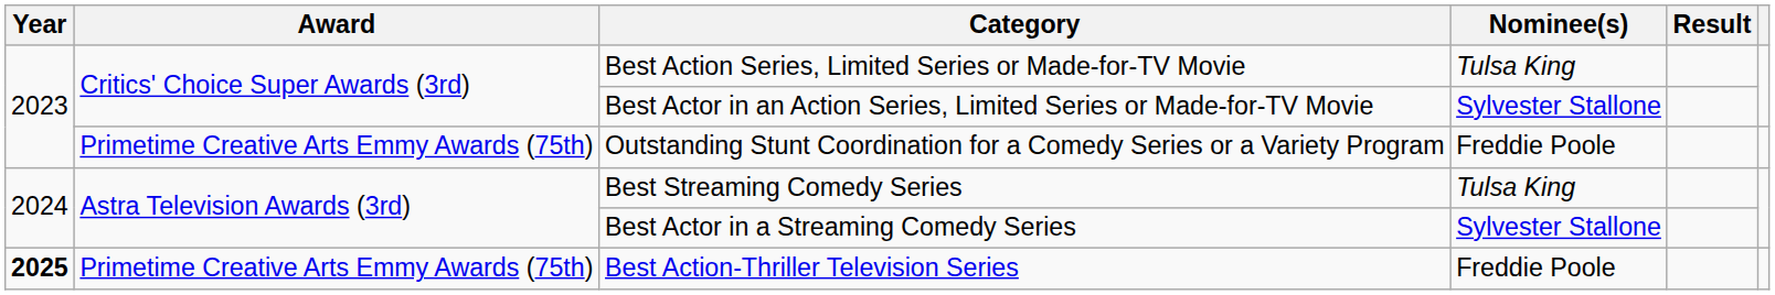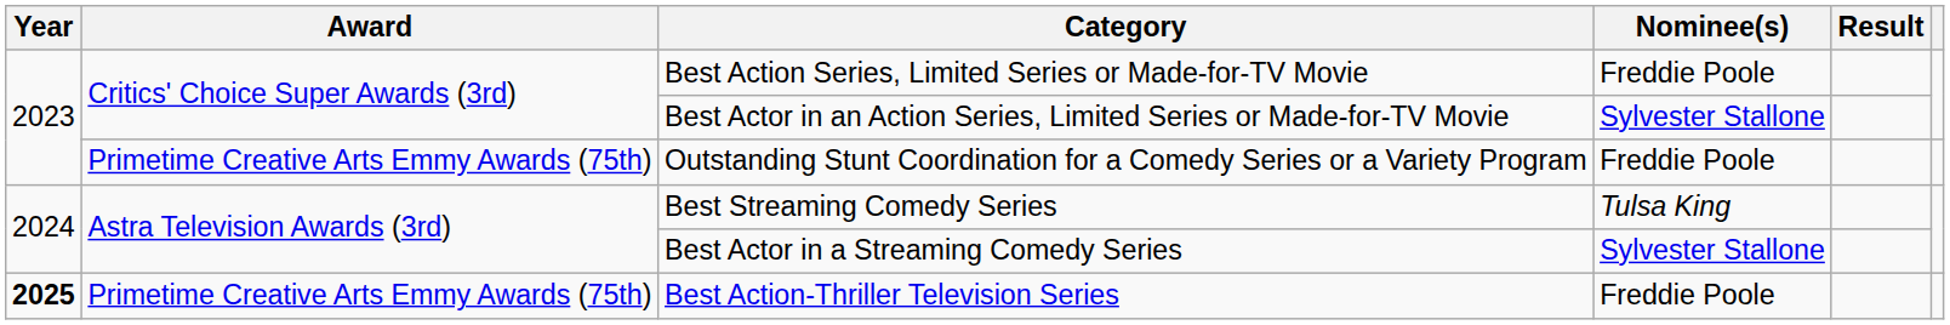 <table class="wikitable">
 <tr>
 <th>Year</th>
 <th>Award</th>
 <th>Category</th>
 <th>Nominee(s)</th>
 <th>Result</th>
 <th></th>
 </tr>
 <tr>
 <td rowspan="3">2023</td>
 <td rowspan="2"><a href='#'>Critics' Choice Super Awards</a> (<a href='#'>3rd</a>)</td>
 <td>Best Action Series, Limited Series or Made-for-TV Movie</td>
-<td><em>Tulsa King</em></td>
+<td>Freddie Poole</td>
 <td></td>
 <td rowspan="2"></td>
 </tr>
 <tr>
 <td>Best Actor in an Action Series, Limited Series or Made-for-TV Movie</td>
 <td><a href='#'>Sylvester Stallone</a></td>
 <td></td>
 </tr>
 <tr>
 <td><a href='#'>Primetime Creative Arts Emmy Awards</a> (<a href='#'>75th</a>)</td>
 <td>Outstanding Stunt Coordination for a Comedy Series or a Variety Program</td>
 <td>Freddie Poole</td>
 <td></td>
 <td></td>
 </tr>
 <tr>
 <td rowspan="2">2024</td>
 <td rowspan="2"><a href='#'>Astra Television Awards</a> (<a href='#'>3rd</a>)</td>
 <td>Best Streaming Comedy Series</td>
 <td><em>Tulsa King</em></td>
 <td></td>
 <td rowspan="2"></td>
 </tr>
 <tr>
 <td>Best Actor in a Streaming Comedy Series</td>
 <td><a href='#'>Sylvester Stallone</a></td>
 <td></td>
 </tr>
 <tr>
 <td><strong>2025</strong></td>
 <td><a href='#'>Primetime Creative Arts Emmy Awards</a> (<a href='#'>75th</a>)</td>
 <td><a href='#'>Best Action-Thriller Television Series</a></td>
 <td>Freddie Poole</td>
 <td></td>
 <td></td>
 </tr>
 </table>
